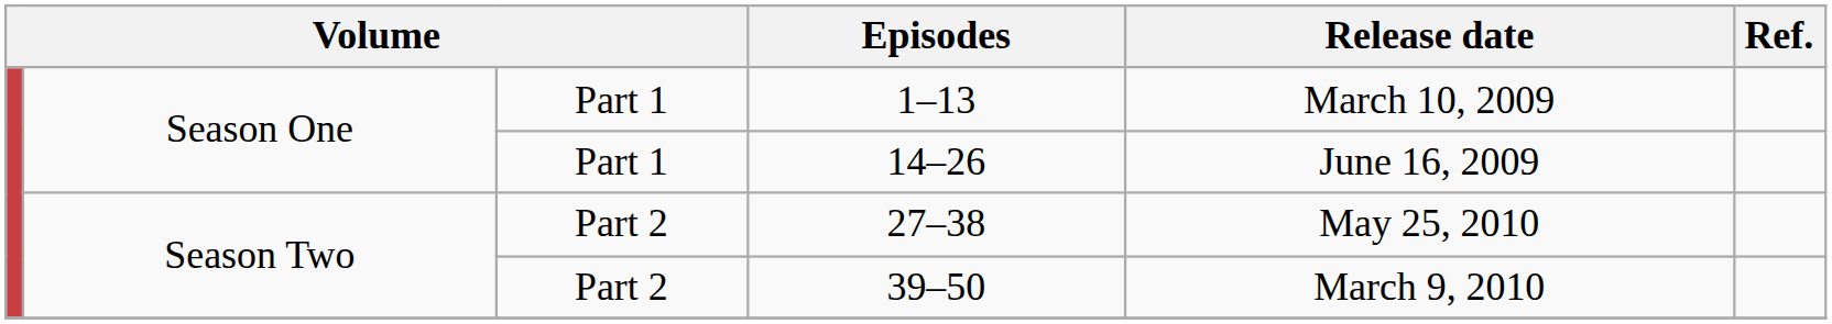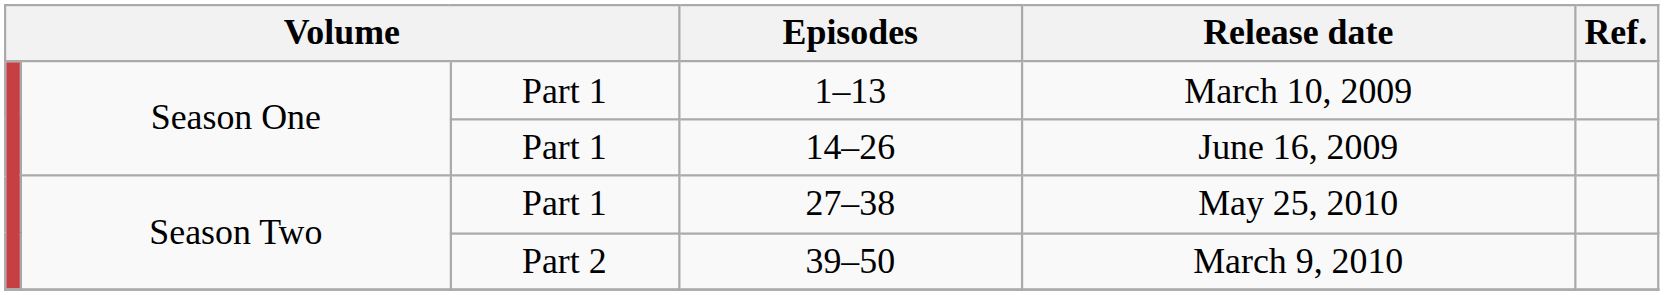 <table class="wikitable" style="text-align: center;">
 <tr>
 <th colspan="3">Volume</th>
 <th>Episodes</th>
 <th>Release date</th>
 <th width="5%">Ref.</th>
 </tr>
 <tr>
 <td rowspan="4" width="1%" style="background: #C64043;"></td>
 <td rowspan="2">Season One</td>
 <td>Part 1</td>
 <td>1–13</td>
 <td>March 10, 2009</td>
 <td></td>
 </tr>
 <tr>
 <td>Part 1</td>
 <td>14–26</td>
 <td>June 16, 2009</td>
 <td></td>
 </tr>
 <tr>
 <td rowspan="2">Season Two</td>
-<td>Part 2</td>
+<td>Part 1</td>
 <td>27–38</td>
 <td>May 25, 2010</td>
 <td></td>
 </tr>
 <tr>
 <td>Part 2</td>
 <td>39–50</td>
 <td>March 9, 2010</td>
 <td></td>
 </tr>
 <tr>
 </tr>
 </table>
